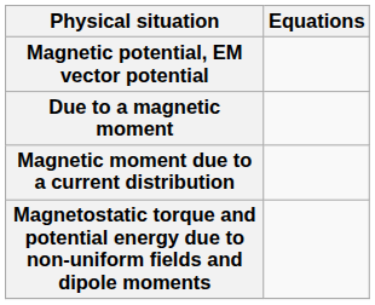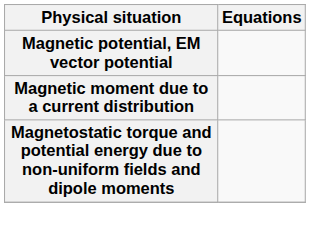 <table class="wikitable">
 <tr>
 <th scope="col" width="200">Physical situation</th>
 <th scope="col" width="10">Equations</th>
 </tr>
 <tr>
 <th>Magnetic potential,  EM vector potential</th>
 <td></td>
-</tr>
-<tr>
-<th>Due to a magnetic moment</th>
-<td><br></td>
 </tr>
 <tr>
 <th>Magnetic moment due to a current distribution</th>
 <td></td>
 </tr>
 <tr>
 <th>Magnetostatic torque and potential energy due to non-uniform fields and dipole moments</th>
 <td><br></td>
 </tr>
 <tr>
 </tr>
 </table>
